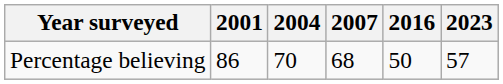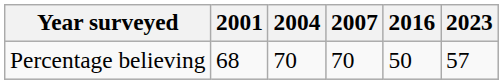 <table class="wikitable">
 <tr>
 <th>Year surveyed</th>
 <th>2001</th>
 <th>2004</th>
 <th>2007</th>
 <th>2016</th>
 <th>2023</th>
 </tr>
 <tr>
 <td>Percentage believing</td>
-<td>86</td>
+<td>68</td>
 <td>70</td>
-<td>68</td>
+<td>70</td>
 <td>50</td>
 <td>57</td>
 </tr>
 </table>
